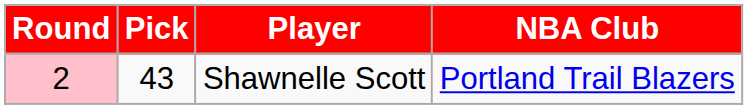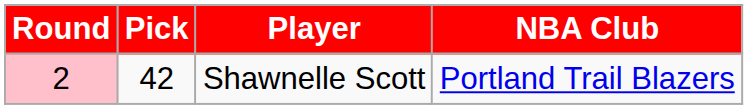 <table class="wikitable">
 <tr>
 <th style="background:red; color:#FFFFFF;">Round</th>
 <th style="background:red; color:#FFFFFF;">Pick</th>
 <th style="background:red; color:#FFFFFF;">Player</th>
 <th style="background:red; color:#FFFFFF;">NBA Club</th>
 </tr>
 <tr style="text-align:center;">
 <td style="background: pink;">2</td>
-<td>43</td>
+<td>42</td>
 <td>Shawnelle Scott</td>
 <td><a href='#'>Portland Trail Blazers</a></td>
 </tr>
 </table>
